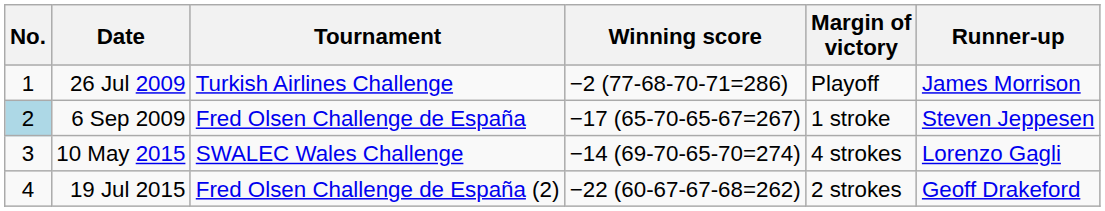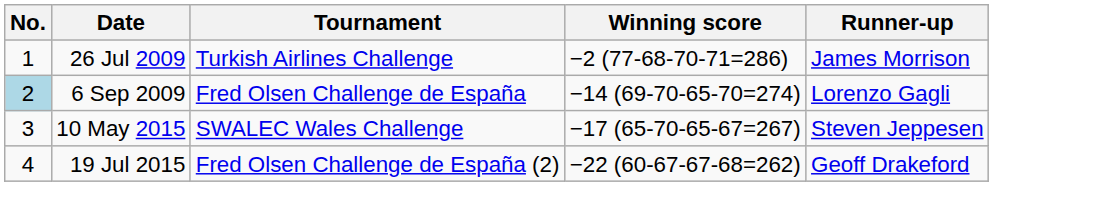 <table class="wikitable" style="font-size:95%;">
 <tr>
 <th>No.</th>
 <th>Date</th>
 <th>Tournament</th>
 <th>Winning score</th>
-<th>Margin of<br>victory</th>
 <th>Runner-up</th>
 </tr>
 <tr>
 <td align=center>1</td>
 <td align=right>26 Jul <a href='#'>2009</a></td>
 <td><a href='#'>Turkish Airlines Challenge</a></td>
 <td>−2 (77-68-70-71=286)</td>
-<td>Playoff</td>
 <td> <a href='#'>James Morrison</a></td>
 </tr>
 <tr>
 <td align=center style="background: lightblue;">2</td>
 <td align=right>6 Sep 2009</td>
 <td><a href='#'>Fred Olsen Challenge de España</a></td>
-<td>−17 (65-70-65-67=267)</td>
-<td>1 stroke</td>
-<td> <a href='#'>Steven Jeppesen</a></td>
+<td>−14 (69-70-65-70=274)</td>
+<td> <a href='#'>Lorenzo Gagli</a></td>
 </tr>
 <tr>
 <td align=center>3</td>
 <td align=right>10 May <a href='#'>2015</a></td>
 <td><a href='#'>SWALEC Wales Challenge</a></td>
-<td>−14 (69-70-65-70=274)</td>
-<td>4 strokes</td>
-<td> <a href='#'>Lorenzo Gagli</a></td>
+<td>−17 (65-70-65-67=267)</td>
+<td> <a href='#'>Steven Jeppesen</a></td>
 </tr>
 <tr>
 <td align=center>4</td>
 <td align=right>19 Jul 2015</td>
 <td><a href='#'>Fred Olsen Challenge de España</a> (2)</td>
 <td>−22 (60-67-67-68=262)</td>
-<td>2 strokes</td>
 <td> <a href='#'>Geoff Drakeford</a></td>
 </tr>
 </table>
